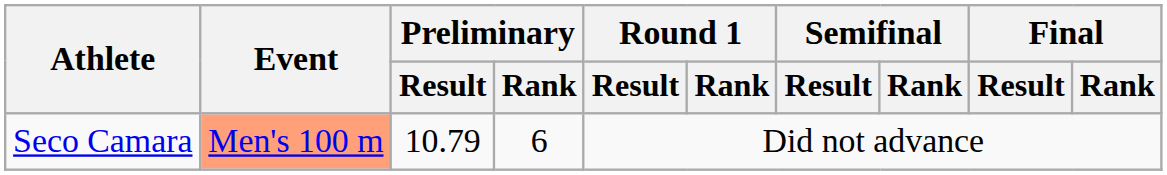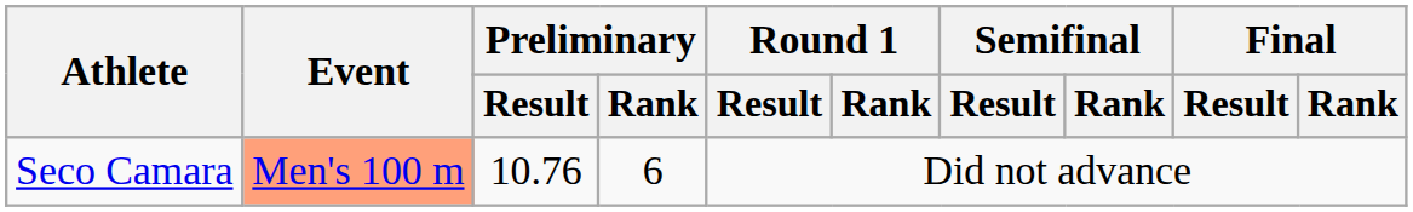 <table class="wikitable" style="font-size:90%">
 <tr>
 <th rowspan="2">Athlete</th>
 <th rowspan="2">Event</th>
 <th colspan="2">Preliminary</th>
 <th colspan="2">Round 1</th>
 <th colspan="2">Semifinal</th>
 <th colspan="2">Final</th>
 </tr>
 <tr style="font-size:95%">
 <th>Result</th>
 <th>Rank</th>
 <th>Result</th>
 <th>Rank</th>
 <th>Result</th>
 <th>Rank</th>
 <th>Result</th>
 <th>Rank</th>
 </tr>
 <tr align=center>
 <td align=left><a href='#'>Seco Camara</a></td>
 <td align=left style="background: lightsalmon;"><a href='#'>Men's 100 m</a></td>
-<td>10.79</td>
+<td>10.76</td>
 <td>6</td>
 <td colspan="6">Did not advance</td>
 </tr>
 </table>
